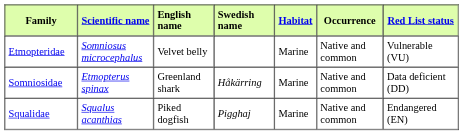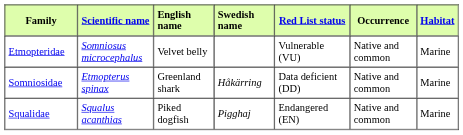 <table style="width:700px" border=1 cellspacing=0 cellpadding=5>
 <tr bgcolor="#defeac">
 <th width=119>Family</th>
 <th width=120><a href='#'>Scientific name</a></th>
 <td width=100><strong>English name</strong></td>
 <td width=100><strong>Swedish name</strong></td>
+<th width=106 nowrap="nowrap"><a href='#'>Red List status</a></th>
+<th width=105>Occurrence</th>
 <th><a href='#'>Habitat</a></th>
-<th width=105>Occurrence</th>
-<th width=106 nowrap="nowrap"><a href='#'>Red List status</a></th>
 </tr>
 <tr>
 <td><a href='#'>Etmopteridae</a></td>
 <td><em><a href='#'>Somniosus microcephalus</a></em></td>
 <td>Velvet belly</td>
 <td></td>
+<td>Vulnerable (VU)</td>
+<td>Native and common</td>
 <td>Marine</td>
-<td>Native and common</td>
-<td>Vulnerable (VU)</td>
 </tr>
 <tr>
 <td><a href='#'>Somniosidae</a></td>
 <td><em><a href='#'>Etmopterus spinax</a></em></td>
 <td>Greenland shark</td>
 <td><em>Håkärring</em></td>
+<td>Data deficient (DD)</td>
+<td>Native and common</td>
 <td>Marine</td>
-<td>Native and common</td>
-<td>Data deficient (DD)</td>
 </tr>
 <tr>
 <td><a href='#'>Squalidae</a></td>
 <td><em><a href='#'>Squalus acanthias</a></em></td>
 <td>Piked dogfish</td>
 <td><em>Pigghaj</em></td>
+<td>Endangered (EN)</td>
+<td>Native and common</td>
 <td>Marine</td>
-<td>Native and common</td>
-<td>Endangered (EN)</td>
 </tr>
 </table>
